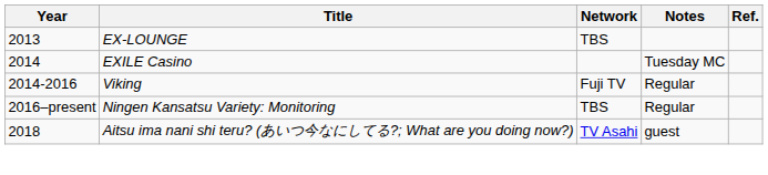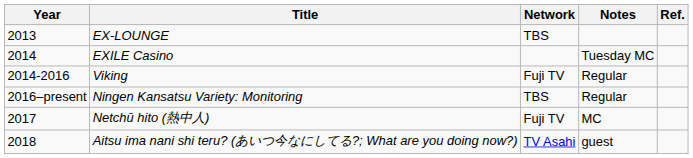 <table class="wikitable">
 <tr>
 <th>Year</th>
 <th>Title</th>
 <th>Network</th>
 <th>Notes</th>
 <th>Ref.</th>
 </tr>
 <tr>
 <td>2013</td>
 <td><em>EX-LOUNGE</em></td>
 <td>TBS</td>
 <td></td>
 <td></td>
 </tr>
 <tr>
 <td>2014</td>
 <td><em>EXILE Casino</em></td>
 <td></td>
 <td>Tuesday MC</td>
 <td></td>
 </tr>
 <tr>
 <td>2014-2016</td>
 <td><em>Viking</em></td>
 <td>Fuji TV</td>
 <td>Regular</td>
 <td></td>
 </tr>
 <tr>
 <td>2016–present</td>
 <td><em>Ningen Kansatsu Variety: Monitoring</em></td>
 <td>TBS</td>
 <td>Regular</td>
 <td></td>
 </tr>
 <tr>
+<td>2017</td>
+<td><em>Netchū hito (熱中人)</em></td>
+<td>Fuji TV</td>
+<td>MC</td>
+<td></td>
+</tr>
+<tr>
 <td>2018</td>
 <td><em>Aitsu ima nani shi teru? (あいつ今なにしてる?; What are you doing now?)</em></td>
 <td><a href='#'>TV Asahi</a></td>
 <td>guest</td>
 <td></td>
 </tr>
 </table>
